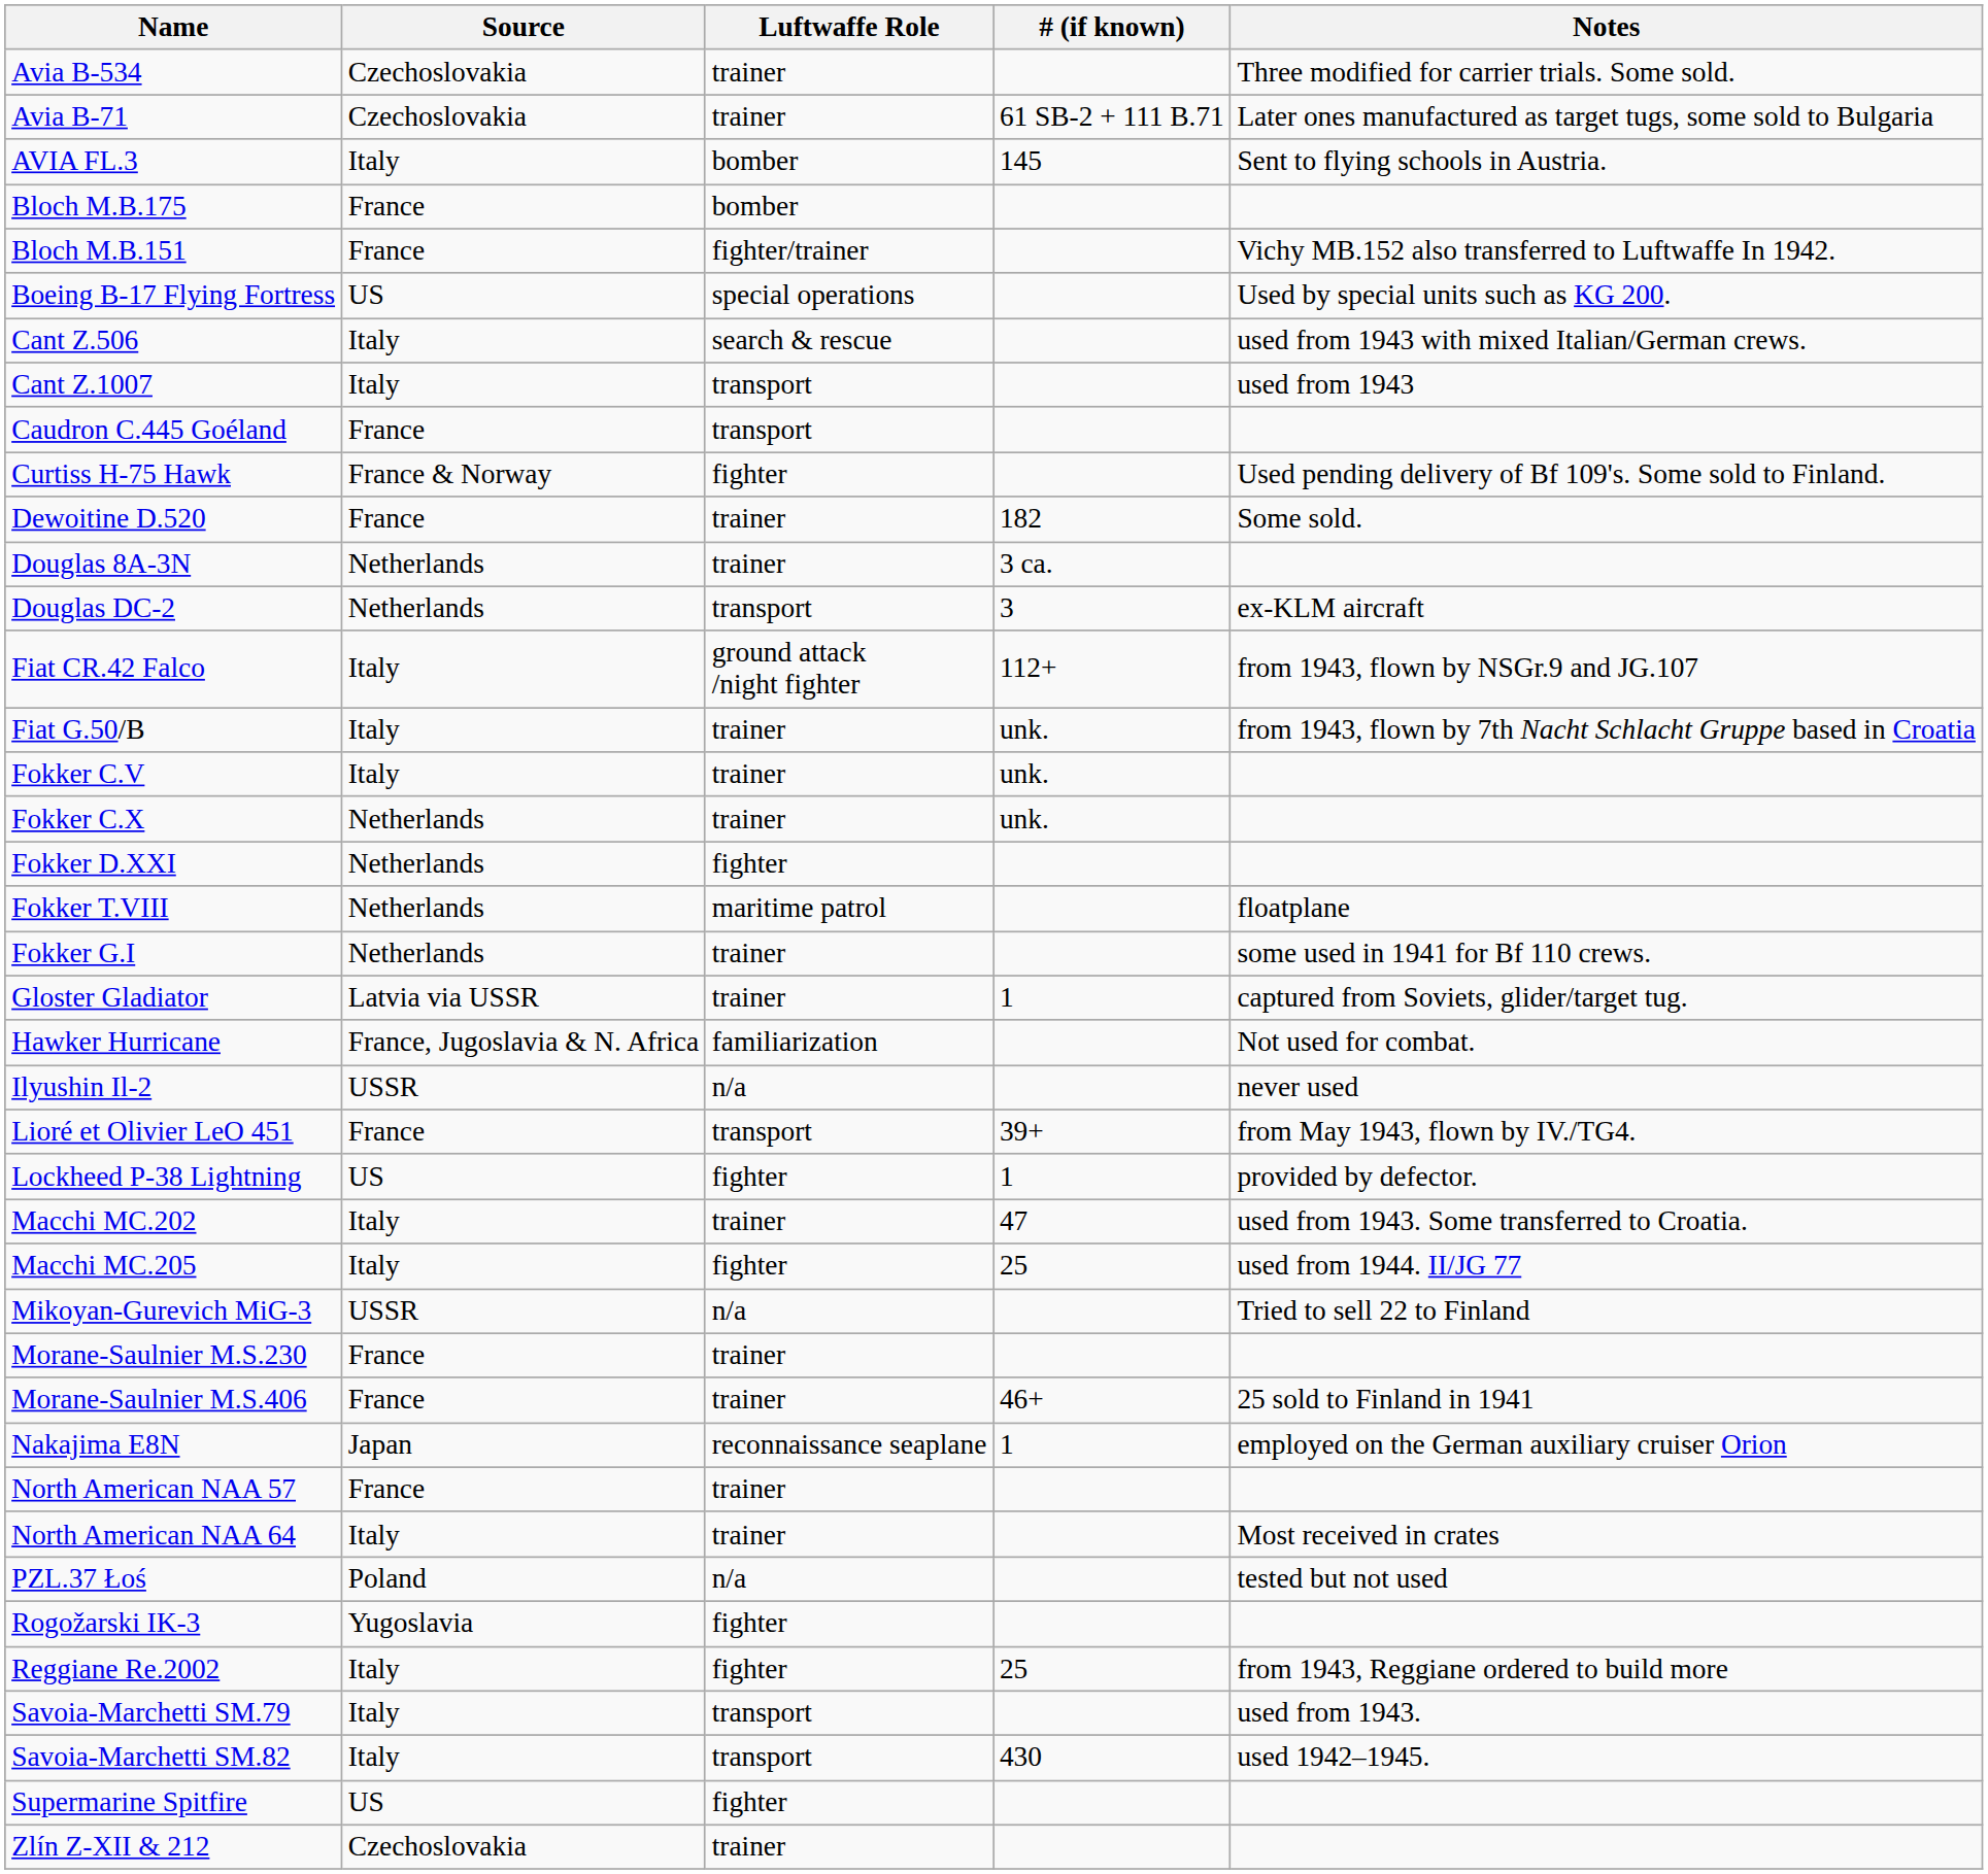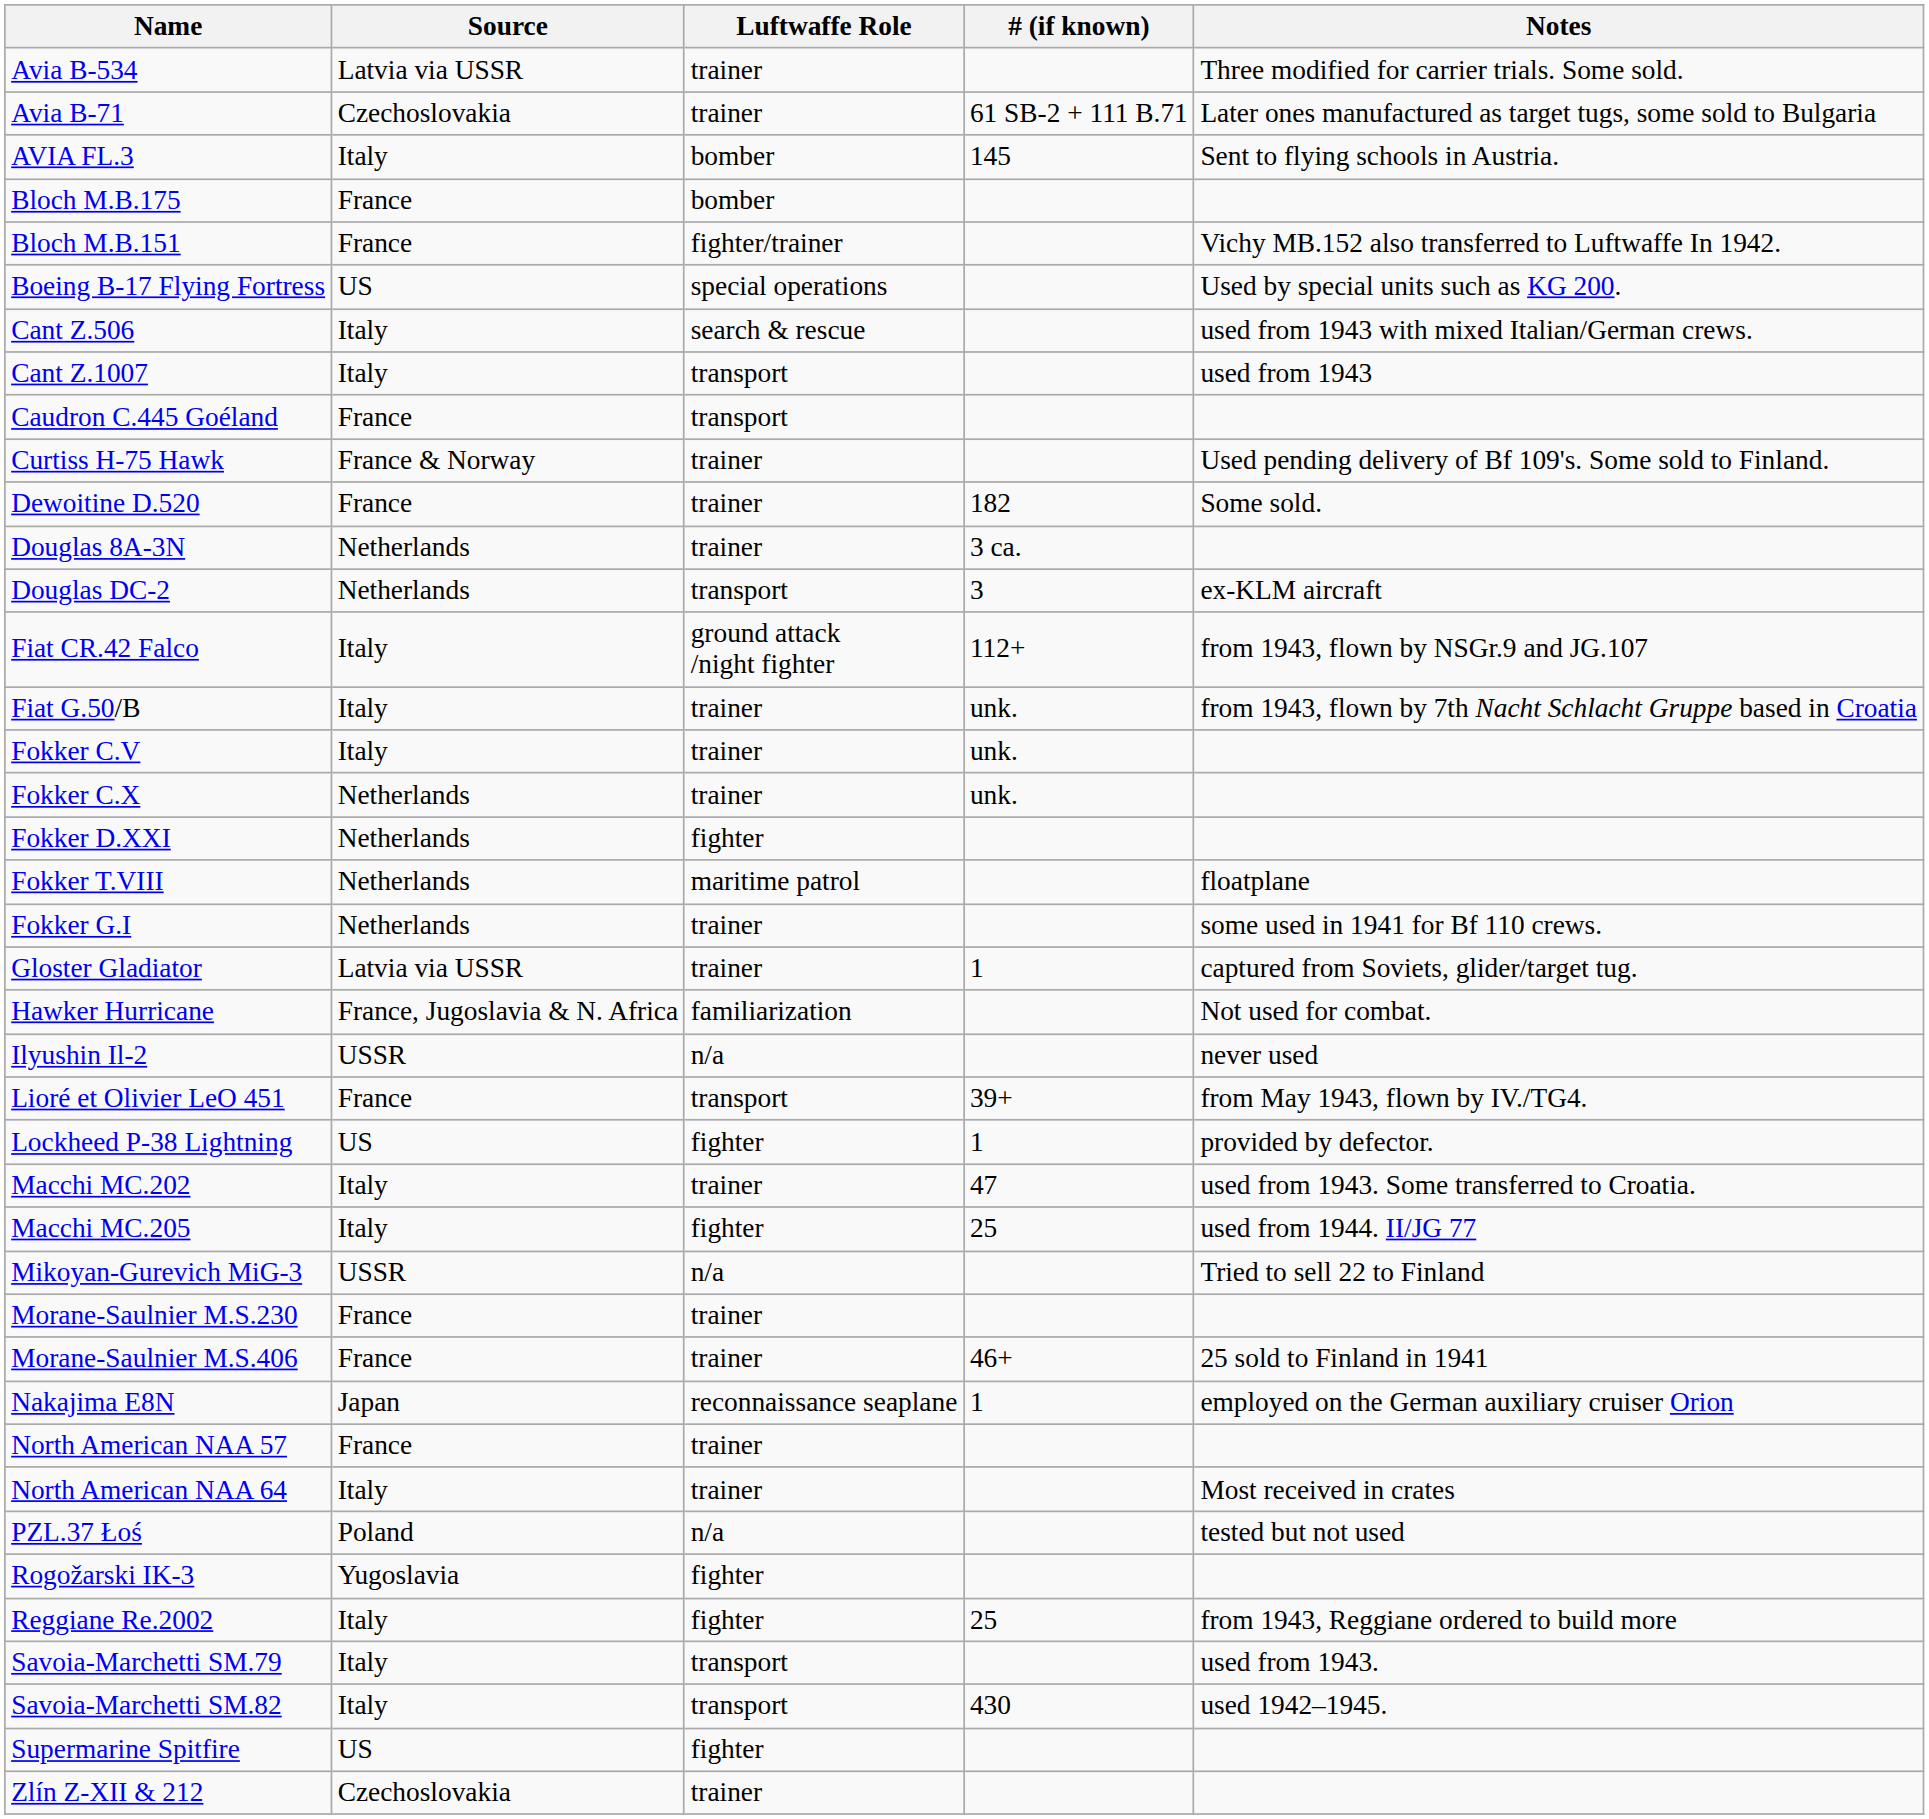 <table class="wikitable sortable">
 <tr>
 <th>Name</th>
 <th>Source</th>
 <th>Luftwaffe Role</th>
 <th># (if known)</th>
 <th>Notes</th>
 </tr>
 <tr>
 <td><a href='#'>Avia B-534</a></td>
-<td>Czechoslovakia</td>
+<td>Latvia via USSR</td>
 <td>trainer</td>
 <td></td>
 <td>Three modified for carrier trials. Some sold.</td>
 </tr>
 <tr>
 <td><a href='#'>Avia B-71</a></td>
 <td>Czechoslovakia</td>
 <td>trainer</td>
 <td>61 SB-2 + 111 B.71</td>
 <td>Later ones manufactured as target tugs, some sold to Bulgaria</td>
 </tr>
 <tr>
 <td><a href='#'>AVIA FL.3</a></td>
 <td>Italy</td>
 <td>bomber</td>
 <td>145</td>
 <td>Sent to flying schools in Austria.</td>
 </tr>
 <tr>
 <td><a href='#'>Bloch M.B.175</a></td>
 <td>France</td>
 <td>bomber</td>
 <td></td>
 <td></td>
 </tr>
 <tr>
 <td><a href='#'>Bloch M.B.151</a></td>
 <td>France</td>
 <td>fighter/trainer</td>
 <td></td>
 <td>Vichy MB.152 also transferred to Luftwaffe In 1942.</td>
 </tr>
 <tr>
 <td><a href='#'>Boeing B-17 Flying Fortress</a></td>
 <td>US</td>
 <td>special operations</td>
 <td></td>
 <td>Used by special units such as <a href='#'>KG 200</a>.</td>
 </tr>
 <tr>
 <td><a href='#'>Cant Z.506</a></td>
 <td>Italy</td>
 <td>search & rescue</td>
 <td></td>
 <td>used from 1943 with mixed Italian/German crews.</td>
 </tr>
 <tr>
 <td><a href='#'>Cant Z.1007</a></td>
 <td>Italy</td>
 <td>transport</td>
 <td></td>
 <td>used from 1943</td>
 </tr>
 <tr>
 <td><a href='#'>Caudron C.445 Goéland</a></td>
 <td>France</td>
 <td>transport</td>
 <td></td>
 <td></td>
 </tr>
 <tr>
 <td><a href='#'>Curtiss H-75 Hawk</a></td>
 <td>France & Norway</td>
-<td>fighter</td>
+<td>trainer</td>
 <td></td>
 <td>Used pending delivery of Bf 109's. Some sold to Finland.</td>
 </tr>
 <tr>
 <td><a href='#'>Dewoitine D.520</a></td>
 <td>France</td>
 <td>trainer</td>
 <td>182</td>
 <td>Some sold.</td>
 </tr>
 <tr>
 <td><a href='#'>Douglas 8A-3N</a></td>
 <td>Netherlands</td>
 <td>trainer</td>
 <td>3 ca.</td>
 <td></td>
 </tr>
 <tr>
 <td><a href='#'>Douglas DC-2</a></td>
 <td>Netherlands</td>
 <td>transport</td>
 <td>3</td>
 <td>ex-KLM aircraft</td>
 </tr>
 <tr>
 <td><a href='#'>Fiat CR.42 Falco</a></td>
 <td>Italy</td>
 <td>ground attack<br>/night fighter</td>
 <td>112+</td>
 <td>from 1943, flown by NSGr.9 and JG.107</td>
 </tr>
 <tr>
 <td><a href='#'>Fiat G.50</a>/B</td>
 <td>Italy</td>
 <td>trainer<br></td>
 <td>unk.</td>
 <td>from 1943, flown by 7th <em>Nacht Schlacht Gruppe</em> based in <a href='#'>Croatia</a></td>
 </tr>
 <tr>
 <td><a href='#'>Fokker C.V</a></td>
 <td>Italy</td>
 <td>trainer</td>
 <td>unk.</td>
 <td></td>
 </tr>
 <tr>
 <td><a href='#'>Fokker C.X</a></td>
 <td>Netherlands</td>
 <td>trainer</td>
 <td>unk.</td>
 <td></td>
 </tr>
 <tr>
 <td><a href='#'>Fokker D.XXI</a></td>
 <td>Netherlands</td>
 <td>fighter</td>
 <td></td>
 <td></td>
 </tr>
 <tr>
 <td><a href='#'>Fokker T.VIII</a></td>
 <td>Netherlands</td>
 <td>maritime patrol</td>
 <td></td>
 <td>floatplane</td>
 </tr>
 <tr>
 <td><a href='#'>Fokker G.I</a></td>
 <td>Netherlands</td>
 <td>trainer</td>
 <td></td>
 <td>some used in 1941 for Bf 110 crews.</td>
 </tr>
 <tr>
 <td><a href='#'>Gloster Gladiator</a></td>
 <td>Latvia via USSR</td>
 <td>trainer</td>
 <td>1</td>
 <td>captured from Soviets, glider/target tug.</td>
 </tr>
 <tr>
 <td><a href='#'>Hawker Hurricane</a></td>
 <td>France, Jugoslavia & N. Africa</td>
 <td>familiarization</td>
 <td></td>
 <td>Not used for combat.</td>
 </tr>
 <tr>
 <td><a href='#'>Ilyushin Il-2</a></td>
 <td>USSR</td>
 <td>n/a</td>
 <td></td>
 <td>never used</td>
 </tr>
 <tr>
 <td><a href='#'>Lioré et Olivier LeO 451</a></td>
 <td>France</td>
 <td>transport</td>
 <td>39+</td>
 <td>from May 1943, flown by IV./TG4.</td>
 </tr>
 <tr>
 <td><a href='#'>Lockheed P-38 Lightning</a></td>
 <td>US</td>
 <td>fighter</td>
 <td>1</td>
 <td>provided by defector.</td>
 </tr>
 <tr>
 <td><a href='#'>Macchi MC.202</a></td>
 <td>Italy</td>
 <td>trainer</td>
 <td>47</td>
 <td>used from 1943. Some transferred to Croatia.</td>
 </tr>
 <tr>
 <td><a href='#'>Macchi MC.205</a></td>
 <td>Italy</td>
 <td>fighter</td>
 <td>25</td>
 <td>used from 1944. <a href='#'>II/JG 77</a></td>
 </tr>
 <tr>
 <td><a href='#'>Mikoyan-Gurevich MiG-3</a></td>
 <td>USSR</td>
 <td>n/a</td>
 <td></td>
 <td>Tried to sell 22 to Finland</td>
 </tr>
 <tr>
 <td><a href='#'>Morane-Saulnier M.S.230</a></td>
 <td>France</td>
 <td>trainer</td>
 <td></td>
 <td></td>
 </tr>
 <tr>
 <td><a href='#'>Morane-Saulnier M.S.406</a></td>
 <td>France</td>
 <td>trainer</td>
 <td>46+</td>
 <td>25 sold to Finland in 1941</td>
 </tr>
 <tr>
 <td><a href='#'>Nakajima E8N</a></td>
 <td>Japan</td>
 <td>reconnaissance seaplane</td>
 <td>1</td>
 <td>employed on the German auxiliary cruiser <a href='#'>Orion</a></td>
 </tr>
 <tr>
 <td><a href='#'>North American NAA 57</a></td>
 <td>France</td>
 <td>trainer</td>
 <td></td>
 <td></td>
 </tr>
 <tr>
 <td><a href='#'>North American NAA 64</a></td>
 <td>Italy</td>
 <td>trainer</td>
 <td></td>
 <td>Most received in crates</td>
 </tr>
 <tr>
 <td><a href='#'>PZL.37 Łoś</a></td>
 <td>Poland</td>
 <td>n/a</td>
 <td></td>
 <td>tested but not used</td>
 </tr>
 <tr>
 <td><a href='#'>Rogožarski IK-3</a></td>
 <td>Yugoslavia</td>
 <td>fighter</td>
 <td></td>
 <td></td>
 </tr>
 <tr>
 <td><a href='#'>Reggiane Re.2002</a></td>
 <td>Italy</td>
 <td>fighter</td>
 <td>25</td>
 <td>from 1943, Reggiane ordered to build more</td>
 </tr>
 <tr>
 <td><a href='#'>Savoia-Marchetti SM.79</a></td>
 <td>Italy</td>
 <td>transport</td>
 <td></td>
 <td>used from 1943.</td>
 </tr>
 <tr>
 <td><a href='#'>Savoia-Marchetti SM.82</a></td>
 <td>Italy</td>
 <td>transport</td>
 <td>430</td>
 <td>used 1942–1945.</td>
 </tr>
 <tr>
 <td><a href='#'>Supermarine Spitfire</a></td>
 <td>US</td>
 <td>fighter</td>
 <td></td>
 <td></td>
 </tr>
 <tr>
 <td><a href='#'>Zlín Z-XII & 212</a></td>
 <td>Czechoslovakia</td>
 <td>trainer</td>
 <td></td>
 <td></td>
 </tr>
 </table>
